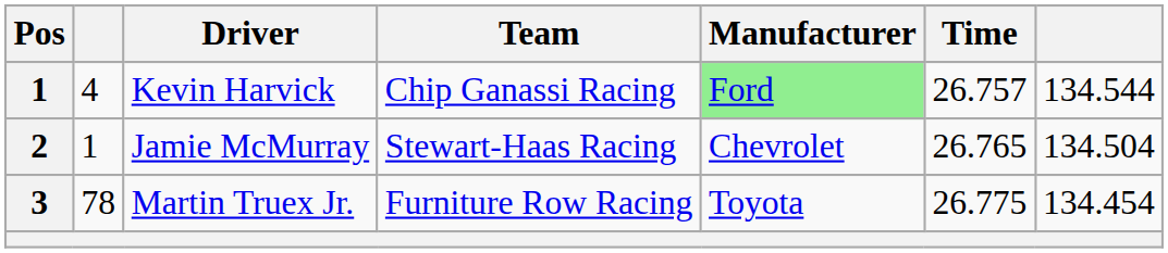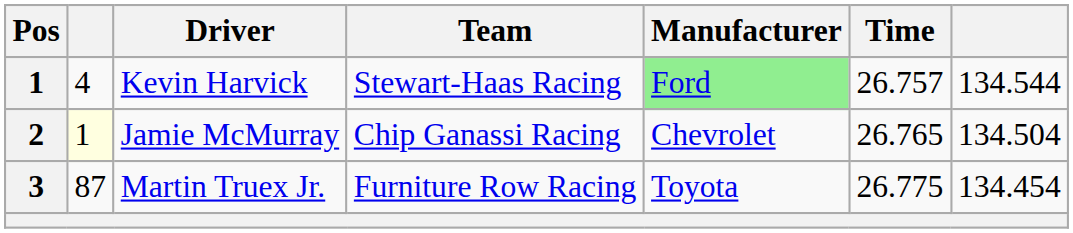 <table class="wikitable" style="font-size:95%">
 <tr>
 <th>Pos</th>
 <th></th>
 <th>Driver</th>
 <th>Team</th>
 <th>Manufacturer</th>
 <th>Time</th>
 <th></th>
 </tr>
 <tr>
 <th>1</th>
 <td>4</td>
 <td><a href='#'>Kevin Harvick</a></td>
-<td><a href='#'>Chip Ganassi Racing</a></td>
+<td><a href='#'>Stewart-Haas Racing</a></td>
 <td style="background: lightgreen;"><a href='#'>Ford</a></td>
 <td>26.757</td>
 <td>134.544</td>
 </tr>
 <tr>
 <th>2</th>
-<td>1</td>
+<td style="background: lightyellow;">1</td>
 <td><a href='#'>Jamie McMurray</a></td>
-<td><a href='#'>Stewart-Haas Racing</a></td>
+<td><a href='#'>Chip Ganassi Racing</a></td>
 <td><a href='#'>Chevrolet</a></td>
 <td>26.765</td>
 <td>134.504</td>
 </tr>
 <tr>
 <th>3</th>
-<td>78</td>
+<td>87</td>
 <td><a href='#'>Martin Truex Jr.</a></td>
 <td><a href='#'>Furniture Row Racing</a></td>
 <td><a href='#'>Toyota</a></td>
 <td>26.775</td>
 <td>134.454</td>
 </tr>
 <tr>
 <th colspan="7"></th>
 </tr>
 </table>
